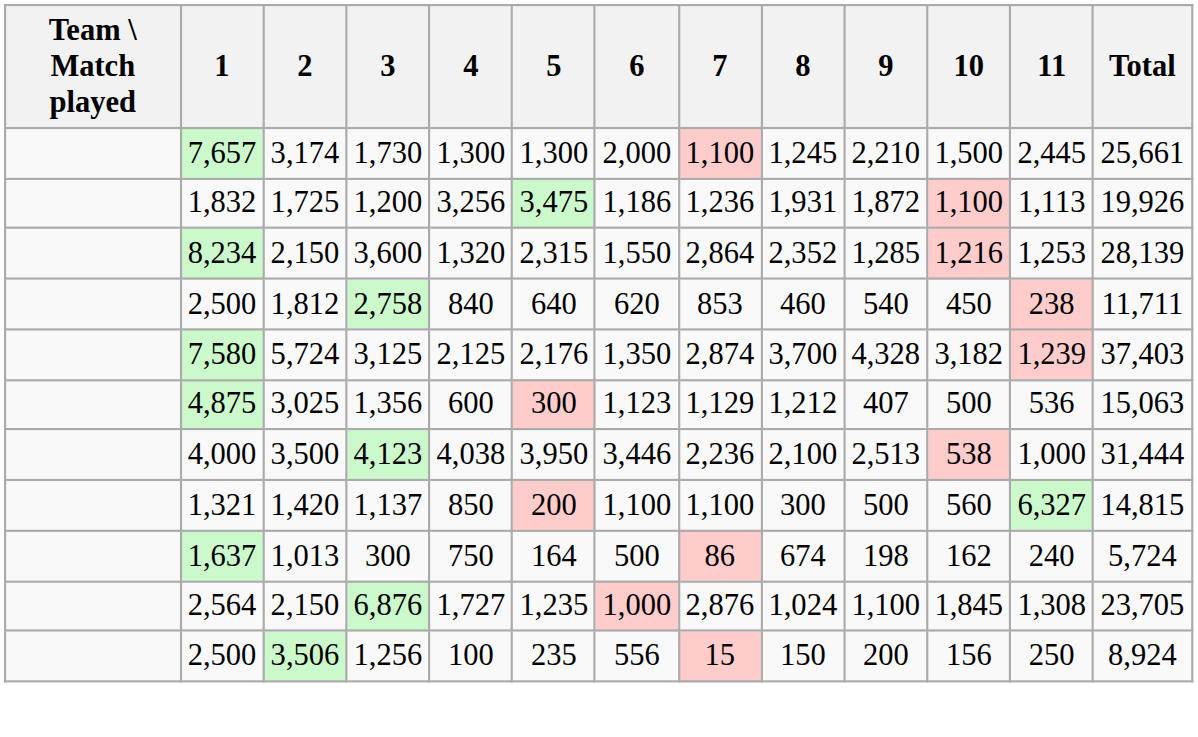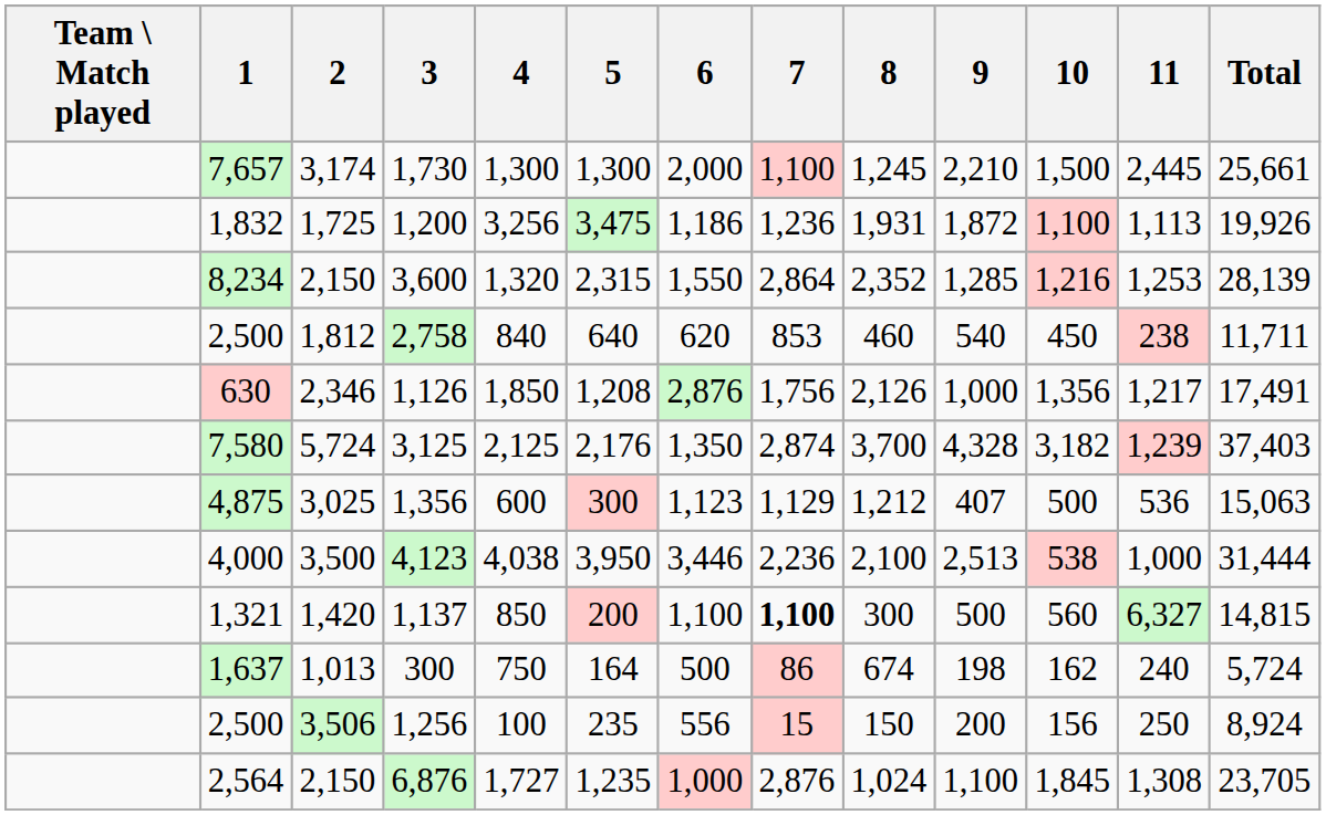 <table class="wikitable sortable" style="font-size: 90%; text-align:center;">
 <tr>
 <th style="width:76px;">Team \ Match played</th>
 <th align=center>1</th>
 <th align=center>2</th>
 <th align=center>3</th>
 <th align=center>4</th>
 <th align=center>5</th>
 <th align=center>6</th>
 <th align=center>7</th>
 <th align=center>8</th>
 <th align=center>9</th>
 <th align=center>10</th>
 <th align=center>11</th>
 <th align="center">Total</th>
 </tr>
 <tr align=center>
 <td align=left></td>
 <td style="background:#CCF9CC">7,657</td>
 <td>3,174</td>
 <td>1,730</td>
 <td>1,300</td>
 <td>1,300</td>
 <td>2,000</td>
 <td style="background:#FFCCCC">1,100</td>
 <td>1,245</td>
 <td>2,210</td>
 <td>1,500</td>
 <td>2,445</td>
 <td>25,661</td>
 </tr>
 <tr align=center>
 <td align=left></td>
 <td>1,832</td>
 <td>1,725</td>
 <td>1,200</td>
 <td>3,256</td>
 <td style="background:#CCF9CC">3,475</td>
 <td>1,186</td>
 <td>1,236</td>
 <td>1,931</td>
 <td>1,872</td>
 <td style="background:#FFCCCC">1,100</td>
 <td>1,113</td>
 <td>19,926</td>
 </tr>
 <tr align=center>
 <td align=left></td>
 <td style="background:#CCF9CC">8,234</td>
 <td>2,150</td>
 <td>3,600</td>
 <td>1,320</td>
 <td>2,315</td>
 <td>1,550</td>
 <td>2,864</td>
 <td>2,352</td>
 <td>1,285</td>
 <td style="background:#FFCCCC">1,216</td>
 <td>1,253</td>
 <td>28,139</td>
 </tr>
 <tr align=center>
 <td align=left></td>
 <td>2,500</td>
 <td>1,812</td>
 <td style="background:#CCF9CC">2,758</td>
 <td>840</td>
 <td>640</td>
 <td>620</td>
 <td>853</td>
 <td>460</td>
 <td>540</td>
 <td>450</td>
 <td style="background:#FFCCCC">238</td>
 <td>11,711</td>
 </tr>
 <tr align=center>
 <td align=left></td>
+<td style="background:#FFCCCC">630</td>
+<td>2,346</td>
+<td>1,126</td>
+<td>1,850</td>
+<td>1,208</td>
+<td style="background:#CCF9CC">2,876</td>
+<td>1,756</td>
+<td>2,126</td>
+<td>1,000</td>
+<td>1,356</td>
+<td>1,217</td>
+<td>17,491</td>
+</tr>
+<tr align=center>
+<td align=left></td>
 <td style="background:#CCF9CC">7,580</td>
 <td>5,724</td>
 <td>3,125</td>
 <td>2,125</td>
 <td>2,176</td>
 <td>1,350</td>
 <td>2,874</td>
 <td>3,700</td>
 <td>4,328</td>
 <td>3,182</td>
 <td style="background:#FFCCCC">1,239</td>
 <td>37,403</td>
 </tr>
 <tr align=center>
 <td align=left></td>
 <td style="background:#CCF9CC">4,875</td>
 <td>3,025</td>
 <td>1,356</td>
 <td>600</td>
 <td style="background:#FFCCCC">300</td>
 <td>1,123</td>
 <td>1,129</td>
 <td>1,212</td>
 <td>407</td>
 <td>500</td>
 <td>536</td>
 <td>15,063</td>
 </tr>
 <tr align=center>
 <td align=left></td>
 <td>4,000</td>
 <td>3,500</td>
 <td style="background:#CCF9CC">4,123</td>
 <td>4,038</td>
 <td>3,950</td>
 <td>3,446</td>
 <td>2,236</td>
 <td>2,100</td>
 <td>2,513</td>
 <td style="background:#FFCCCC">538</td>
 <td>1,000</td>
 <td>31,444</td>
 </tr>
 <tr align=center>
 <td align=left></td>
 <td>1,321</td>
 <td>1,420</td>
 <td>1,137</td>
 <td>850</td>
 <td style="background:#FFCCCC">200</td>
 <td>1,100</td>
-<td>1,100</td>
+<td><strong>1,100</strong></td>
 <td>300</td>
 <td>500</td>
 <td>560</td>
 <td style="background:#CCF9CC">6,327</td>
 <td>14,815</td>
 </tr>
 <tr align=center>
 <td align=left></td>
 <td style="background:#CCF9CC">1,637</td>
 <td>1,013</td>
 <td>300</td>
 <td>750</td>
 <td>164</td>
 <td>500</td>
 <td style="background:#FFCCCC">86</td>
 <td>674</td>
 <td>198</td>
 <td>162</td>
 <td>240</td>
 <td>5,724</td>
 </tr>
 <tr align=center>
 <td align=left></td>
+<td>2,500</td>
+<td style="background:#CCF9CC">3,506</td>
+<td>1,256</td>
+<td>100</td>
+<td>235</td>
+<td>556</td>
+<td style="background:#FFCCCC">15</td>
+<td>150</td>
+<td>200</td>
+<td>156</td>
+<td>250</td>
+<td>8,924</td>
+</tr>
+<tr align=center>
+<td align=left></td>
 <td>2,564</td>
 <td>2,150</td>
 <td style="background:#CCF9CC">6,876</td>
 <td>1,727</td>
 <td>1,235</td>
 <td style="background:#FFCCCC">1,000</td>
 <td>2,876</td>
 <td>1,024</td>
 <td>1,100</td>
 <td>1,845</td>
 <td>1,308</td>
 <td>23,705</td>
 </tr>
-<tr align=center>
-<td align=left></td>
-<td>2,500</td>
-<td style="background:#CCF9CC">3,506</td>
-<td>1,256</td>
-<td>100</td>
-<td>235</td>
-<td>556</td>
-<td style="background:#FFCCCC">15</td>
-<td>150</td>
-<td>200</td>
-<td>156</td>
-<td>250</td>
-<td>8,924</td>
-</tr>
 </table>
